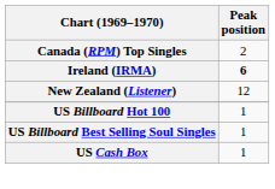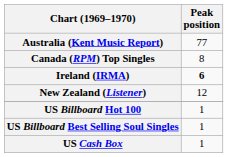 <table class="wikitable sortable plainrowheaders" style="text-align:center">
 <tr>
 <th>Chart (1969–1970)</th>
 <th>Peak<br>position</th>
 </tr>
 <tr>
+<th scope="row">Australia (<a href='#'>Kent Music Report</a>)</th>
+<td>77</td>
+</tr>
+<tr>
 <th scope="row">Canada (<em><a href='#'>RPM</a></em>) Top Singles</th>
-<td>2</td>
+<td>8</td>
 </tr>
 <tr>
 <th scope="row">Ireland (<a href='#'>IRMA</a>)</th>
 <td><strong>6</strong></td>
 </tr>
 <tr>
 <th scope="row">New Zealand (<em><a href='#'>Listener</a></em>)</th>
 <td>12</td>
 </tr>
 <tr>
 </tr>
 <tr>
 <th scope="row">US <em>Billboard</em> <a href='#'>Hot 100</a></th>
 <td>1</td>
 </tr>
 <tr>
 <th scope="row">US <em>Billboard</em> <a href='#'>Best Selling Soul Singles</a></th>
 <td>1</td>
 </tr>
 <tr>
 <th scope="row">US <em><a href='#'>Cash Box</a></em></th>
 <td>1</td>
 </tr>
 </table>
